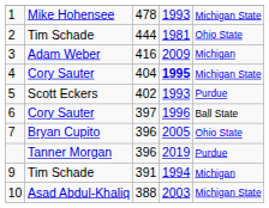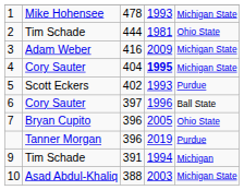 <table class="wikitable">
 <tr>
 </tr>
 <tr>
 <td>1</td>
 <td><a href='#'>Mike Hohensee</a></td>
 <td>478</td>
 <td><a href='#'>1993</a></td>
 <td style="font-size:80%;"><a href='#'>Michigan State</a></td>
 </tr>
 <tr>
 <td>2</td>
 <td>Tim Schade</td>
 <td>444</td>
 <td><a href='#'>1981</a></td>
 <td style="font-size:80%;"><a href='#'>Ohio State</a></td>
 </tr>
 <tr>
 <td>3</td>
 <td><a href='#'>Adam Weber</a></td>
 <td>416</td>
 <td><a href='#'>2009</a></td>
-<td style="font-size:80%;"><a href='#'>Michigan</a></td>
+<td style="font-size:80%;"><a href='#'>Michigan State</a></td>
 </tr>
 <tr>
 <td>4</td>
 <td><a href='#'>Cory Sauter</a></td>
 <td>404</td>
 <td><strong><a href='#'>1995</a></strong></td>
 <td style="font-size:80%;"><a href='#'>Michigan State</a></td>
 </tr>
 <tr>
 <td>5</td>
 <td>Scott Eckers</td>
 <td>402</td>
 <td><a href='#'>1993</a></td>
 <td style="font-size:80%;"><a href='#'>Purdue</a></td>
 </tr>
 <tr>
 <td>6</td>
 <td><a href='#'>Cory Sauter</a></td>
 <td>397</td>
 <td><a href='#'>1996</a></td>
 <td style="font-size:80%;">Ball State</td>
 </tr>
 <tr>
 <td>7</td>
 <td><a href='#'>Bryan Cupito</a></td>
 <td>396</td>
 <td><a href='#'>2005</a></td>
 <td style="font-size:80%;"><a href='#'>Ohio State</a></td>
 </tr>
 <tr>
 <td></td>
 <td><a href='#'>Tanner Morgan</a></td>
 <td>396</td>
 <td><a href='#'>2019</a></td>
 <td style="font-size:80%;"><a href='#'>Purdue</a></td>
 </tr>
 <tr>
 <td>9</td>
 <td>Tim Schade</td>
 <td>391</td>
 <td><a href='#'>1994</a></td>
 <td style="font-size:80%;"><a href='#'>Michigan</a></td>
 </tr>
 <tr>
 <td>10</td>
 <td><a href='#'>Asad Abdul-Khaliq</a></td>
 <td>388</td>
 <td><a href='#'>2003</a></td>
 <td style="font-size:80%;"><a href='#'>Michigan State</a></td>
 </tr>
 </table>
